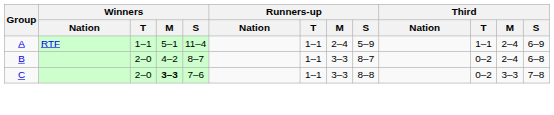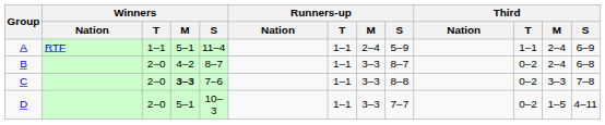 <table class="wikitable nowrap" style=text-align:center>
 <tr>
 <th rowspan=2>Group</th>
 <th colspan=4>Winners</th>
 <th colspan=4>Runners-up</th>
 <th colspan=4>Third</th>
 </tr>
 <tr>
 <th width=140>Nation</th>
 <th width=35>T</th>
 <th width=35>M</th>
 <th width=35>S</th>
 <th width=140>Nation</th>
 <th width=35>T</th>
 <th width=35>M</th>
 <th width=35>S</th>
 <th width=140>Nation</th>
 <th width=35>T</th>
 <th width=35>M</th>
 <th width=35>S</th>
 </tr>
 <tr>
 <td><a href='#'>A</a></td>
 <td style=text-align:left bgcolor=ccffcc> <a href='#'>RTF</a></td>
 <td bgcolor=ccffcc>1–1</td>
 <td bgcolor=ccffcc>5–1</td>
 <td bgcolor=ccffcc>11–4</td>
 <td style=text-align:left></td>
 <td>1–1</td>
 <td>2–4</td>
 <td>5–9</td>
 <td style=text-align:left></td>
 <td>1–1</td>
 <td>2–4</td>
 <td>6–9</td>
 </tr>
 <tr>
 <td><a href='#'>B</a></td>
 <td style=text-align:left bgcolor=ccffcc></td>
 <td bgcolor=ccffcc>2–0</td>
 <td bgcolor=ccffcc>4–2</td>
 <td bgcolor=ccffcc>8–7</td>
 <td style=text-align:left></td>
 <td>1–1</td>
 <td>3–3</td>
 <td>8–7</td>
 <td style=text-align:left></td>
 <td>0–2</td>
 <td>2–4</td>
 <td>6–8</td>
 </tr>
 <tr>
 <td><a href='#'>C</a></td>
 <td style=text-align:left bgcolor=ccffcc></td>
 <td bgcolor=ccffcc>2–0</td>
 <td bgcolor=ccffcc><strong>3–3</strong></td>
 <td bgcolor=ccffcc>7–6</td>
 <td style=text-align:left></td>
 <td>1–1</td>
 <td>3–3</td>
 <td>8–8</td>
 <td style=text-align:left></td>
 <td>0–2</td>
 <td>3–3</td>
 <td>7–8</td>
 </tr>
+<tr>
+<td><a href='#'>D</a></td>
+<td style=text-align:left bgcolor=ccffcc></td>
+<td bgcolor=ccffcc>2–0</td>
+<td bgcolor=ccffcc>5–1</td>
+<td bgcolor=ccffcc>10–3</td>
+<td style=text-align:left></td>
+<td>1–1</td>
+<td>3–3</td>
+<td>7–7</td>
+<td style=text-align:left></td>
+<td>0–2</td>
+<td>1–5</td>
+<td>4–11</td>
+</tr>
 </table>
